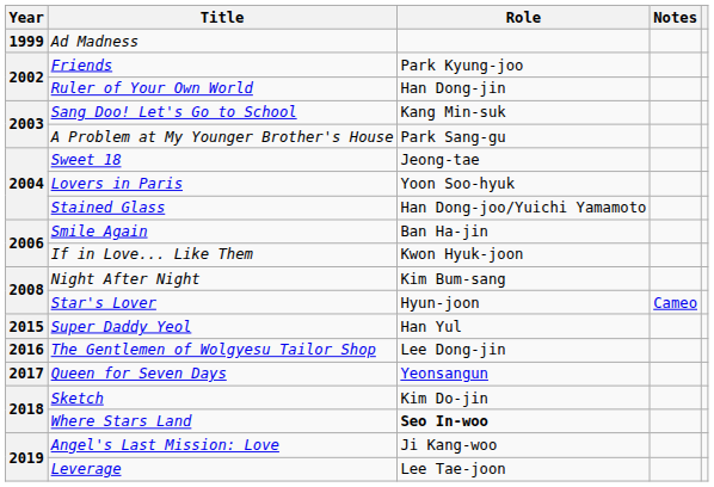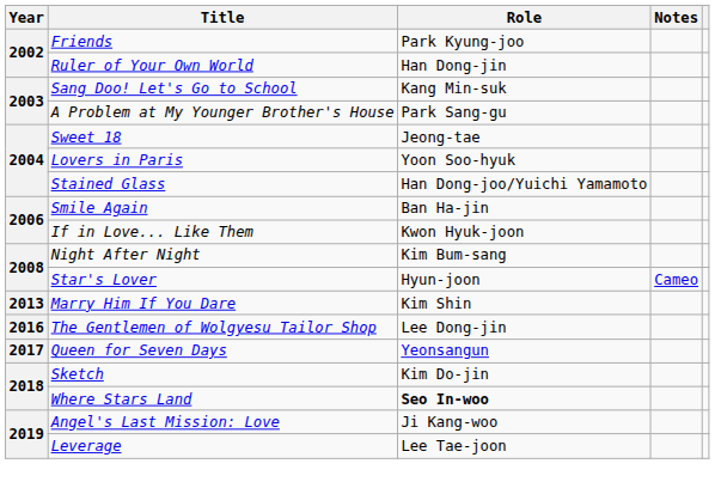 <table class="wikitable plainrowheaders sortable">
 <tr>
 <th scope="col">Year</th>
 <th scope="col">Title</th>
 <th scope="col">Role</th>
 <th scope="col" class="unsortable">Notes</th>
 <th scope="col" class="unsortable"></th>
-</tr>
-<tr>
-<th scope="row">1999</th>
-<td><em>Ad Madness</em></td>
-<td></td>
-<td></td>
-<td></td>
 </tr>
 <tr>
 <th scope="row" rowspan=2>2002</th>
 <td><em><a href='#'>Friends</a></em></td>
 <td>Park Kyung-joo</td>
 <td></td>
 <td></td>
 </tr>
 <tr>
 <td><em><a href='#'>Ruler of Your Own World</a></em></td>
 <td>Han Dong-jin</td>
 <td></td>
 </tr>
 <tr>
 <th scope="row" rowspan=2>2003</th>
 <td><em><a href='#'>Sang Doo! Let's Go to School</a></em></td>
 <td>Kang Min-suk</td>
 <td></td>
 <td></td>
 </tr>
 <tr>
 <td><em>A Problem at My Younger Brother's House</em></td>
 <td>Park Sang-gu</td>
 <td></td>
 <td></td>
 </tr>
 <tr>
 <th scope="row" rowspan=3>2004</th>
 <td><em><a href='#'>Sweet 18</a></em></td>
 <td>Jeong-tae</td>
 <td></td>
 <td></td>
 </tr>
 <tr>
 <td><em><a href='#'>Lovers in Paris</a></em></td>
 <td>Yoon Soo-hyuk</td>
 <td></td>
 <td></td>
 </tr>
 <tr>
 <td><em><a href='#'>Stained Glass</a></em></td>
 <td>Han Dong-joo/Yuichi Yamamoto</td>
 <td></td>
 <td></td>
 </tr>
 <tr>
 <th scope="row" rowspan=2>2006</th>
 <td><em><a href='#'>Smile Again</a></em></td>
 <td>Ban Ha-jin</td>
 <td></td>
 </tr>
 <tr>
 <td><em>If in Love... Like Them</em></td>
 <td>Kwon Hyuk-joon</td>
 <td></td>
 <td></td>
 </tr>
 <tr>
 <th scope="row" rowspan=2>2008</th>
 <td><em>Night After Night</em></td>
 <td>Kim Bum-sang</td>
 <td></td>
 <td></td>
 </tr>
 <tr>
 <td><em><a href='#'>Star's Lover</a></em></td>
 <td>Hyun-joon</td>
 <td><a href='#'>Cameo</a></td>
 <td></td>
 </tr>
 <tr>
-<th scope="row">2015</th>
-<td><em><a href='#'>Super Daddy Yeol</a></em></td>
-<td>Han Yul</td>
+<th scope="row">2013</th>
+<td><em><a href='#'>Marry Him If You Dare</a></em></td>
+<td>Kim Shin</td>
 <td></td>
 <td></td>
 </tr>
 <tr>
 <th scope="row">2016</th>
 <td><em><a href='#'>The Gentlemen of Wolgyesu Tailor Shop</a></em></td>
 <td>Lee Dong-jin</td>
 <td></td>
 <td></td>
 </tr>
 <tr>
 <th scope="row">2017</th>
 <td><em><a href='#'>Queen for Seven Days</a></em></td>
 <td><a href='#'>Yeonsangun</a></td>
 <td></td>
 </tr>
 <tr>
 <th scope="row" rowspan=2>2018</th>
 <td><em><a href='#'>Sketch</a></em></td>
 <td>Kim Do-jin</td>
 <td></td>
 <td></td>
 </tr>
 <tr>
 <td><em><a href='#'>Where Stars Land</a></em></td>
 <td><strong>Seo In-woo</strong></td>
 <td></td>
 <td></td>
 </tr>
 <tr>
 <th scope="row" rowspan="2">2019</th>
 <td><em><a href='#'>Angel's Last Mission: Love</a></em></td>
 <td>Ji Kang-woo</td>
 <td></td>
 <td></td>
 </tr>
 <tr>
 <td><em><a href='#'>Leverage</a></em></td>
 <td>Lee Tae-joon</td>
 <td></td>
 <td></td>
 </tr>
 </table>
